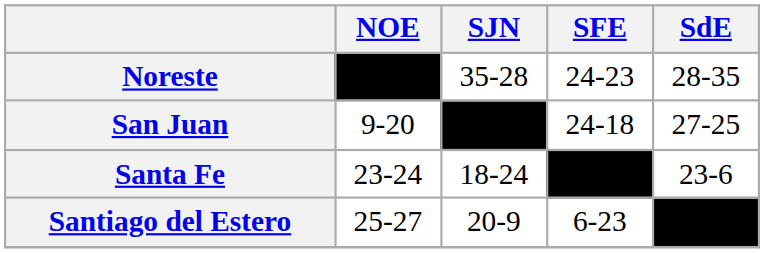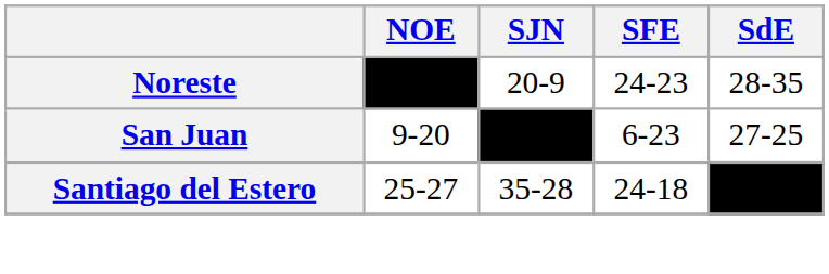 <table align="left" width="350" cellspacing="0" cellpadding="3" style="background-color: #f9f9f9; font-size: 85%; text-align: center" class="wikitable">
 <tr style="background:#00000;">
 <th align="left"> </th>
 <th><a href='#'>NOE</a></th>
 <th><a href='#'>SJN</a></th>
 <th><a href='#'>SFE</a></th>
 <th><a href='#'>SdE</a></th>
 </tr>
 <tr ! style="background:#FFFFFF;">
 <th><a href='#'>Noreste</a></th>
 <td style="background:#000000">––––</td>
-<td>35-28</td>
+<td>20-9</td>
 <td>24-23</td>
 <td>28-35</td>
 </tr>
 <tr ! style="background:#FFFFFF;">
 <th><a href='#'>San Juan</a></th>
 <td>9-20</td>
 <td style="background:#000000">––––</td>
-<td>24-18</td>
+<td>6-23</td>
 <td>27-25</td>
-</tr>
-<tr ! style="background:#FFFFFF;">
-<th><a href='#'>Santa Fe</a></th>
-<td>23-24</td>
-<td>18-24</td>
-<td style="background:#000000">––––</td>
-<td>23-6</td>
 </tr>
 <tr ! style="background:#FFFFFF;">
 <th><a href='#'>Santiago del Estero</a></th>
 <td>25-27</td>
-<td>20-9</td>
-<td>6-23</td>
+<td>35-28</td>
+<td>24-18</td>
 <td style="background:#000000">––––</td>
 </tr>
 <tr>
 </tr>
 </table>
